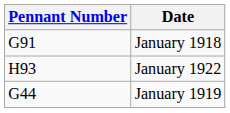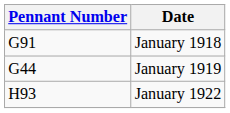 <table class="wikitable" style="text-align:left">
 <tr>
 <th><a href='#'>Pennant Number</a></th>
 <th>Date</th>
 </tr>
 <tr>
 <td>G91</td>
 <td>January 1918</td>
 </tr>
 <tr>
+<td>G44</td>
+<td>January 1919</td>
+</tr>
+<tr>
 <td>H93</td>
 <td>January 1922</td>
 </tr>
 <tr>
-<td>G44</td>
-<td>January 1919</td>
-</tr>
-<tr>
 </tr>
 </table>
